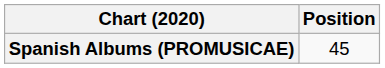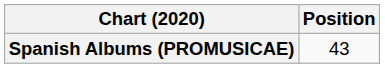 <table class="wikitable sortable plainrowheaders" style="text-align:center">
 <tr>
 <th scope="col">Chart (2020)</th>
 <th scope="col">Position</th>
 </tr>
 <tr>
 <th scope="row">Spanish Albums (PROMUSICAE)</th>
-<td>45</td>
+<td>43</td>
 </tr>
 </table>
